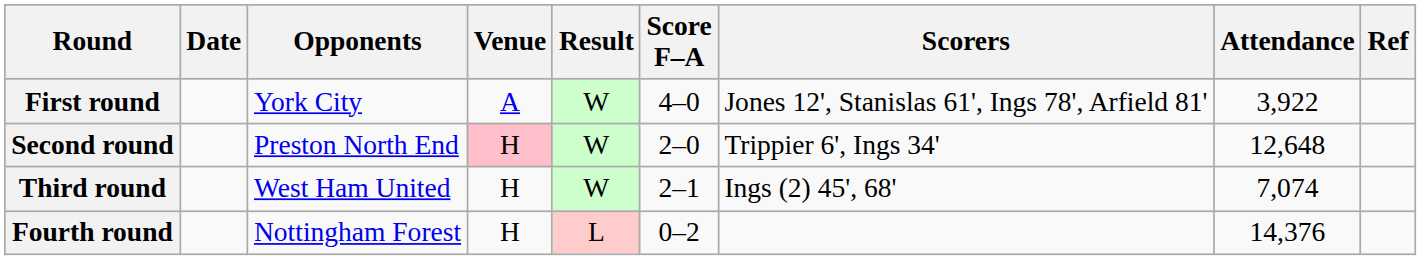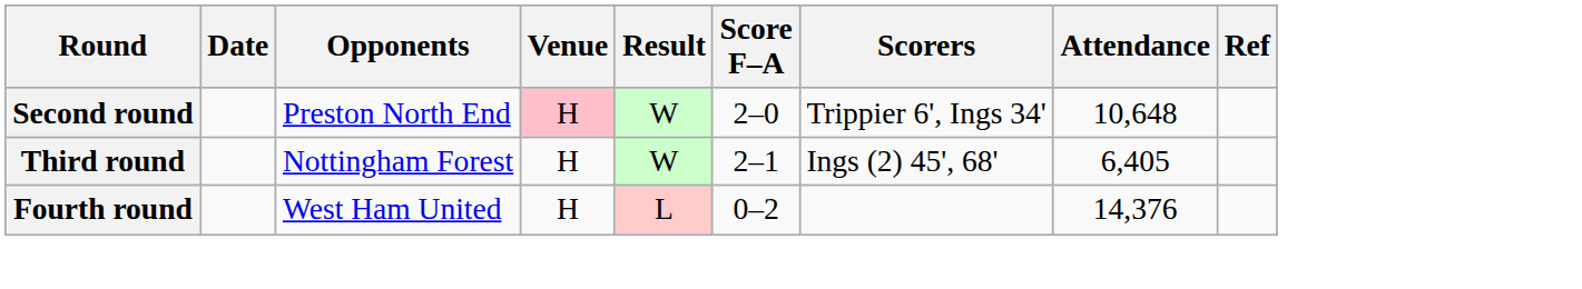 <table class="wikitable plainrowheaders sortable" style="text-align:center">
 <tr>
 <th scope="col">Round</th>
 <th scope="col">Date</th>
 <th scope="col">Opponents</th>
 <th scope="col">Venue</th>
 <th scope="col">Result</th>
 <th scope="col">Score<br>F–A</th>
 <th scope="col" class="unsortable">Scorers</th>
 <th scope="col">Attendance</th>
 <th scope="col" class="unsortable">Ref</th>
 </tr>
 <tr>
-<th scope="row">First round</th>
-<td align="left"></td>
-<td align="left"><a href='#'>York City</a></td>
-<td><a href='#'>A</a></td>
-<td style="background-color:#CCFFCC">W</td>
-<td>4–0</td>
-<td align="left">Jones 12', Stanislas 61', Ings 78', Arfield 81'</td>
-<td>3,922</td>
-<td></td>
-</tr>
-<tr>
 <th scope="row">Second round</th>
 <td align="left"></td>
 <td align="left"><a href='#'>Preston North End</a></td>
 <td style="background: pink;">H</td>
 <td style="background-color:#CCFFCC">W</td>
 <td>2–0</td>
 <td align="left">Trippier 6', Ings 34'</td>
-<td>12,648</td>
+<td>10,648</td>
 <td></td>
 </tr>
 <tr>
 <th scope="row">Third round</th>
 <td align="left"></td>
-<td align="left"><a href='#'>West Ham United</a></td>
+<td align="left"><a href='#'>Nottingham Forest</a></td>
 <td>H</td>
 <td style="background-color:#CCFFCC">W</td>
 <td>2–1</td>
 <td align="left">Ings (2) 45', 68'</td>
-<td>7,074</td>
+<td>6,405</td>
 <td></td>
 </tr>
 <tr>
 <th scope="row">Fourth round</th>
 <td align="left"></td>
-<td align="left"><a href='#'>Nottingham Forest</a></td>
+<td align="left"><a href='#'>West Ham United</a></td>
 <td>H</td>
 <td style="background-color:#FFCCCC">L</td>
 <td>0–2</td>
 <td></td>
 <td>14,376</td>
 <td></td>
 </tr>
 </table>
